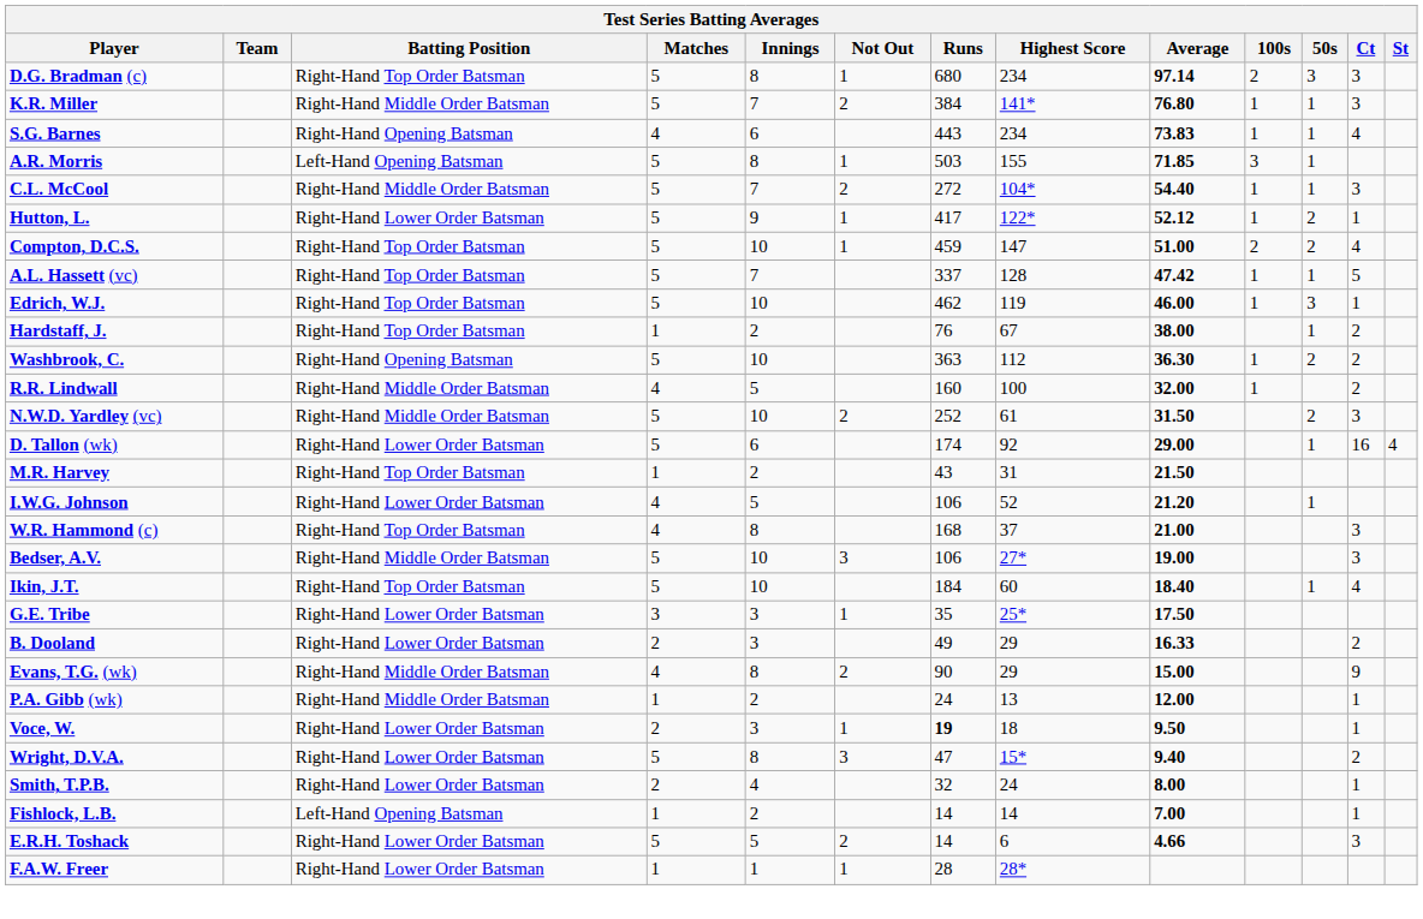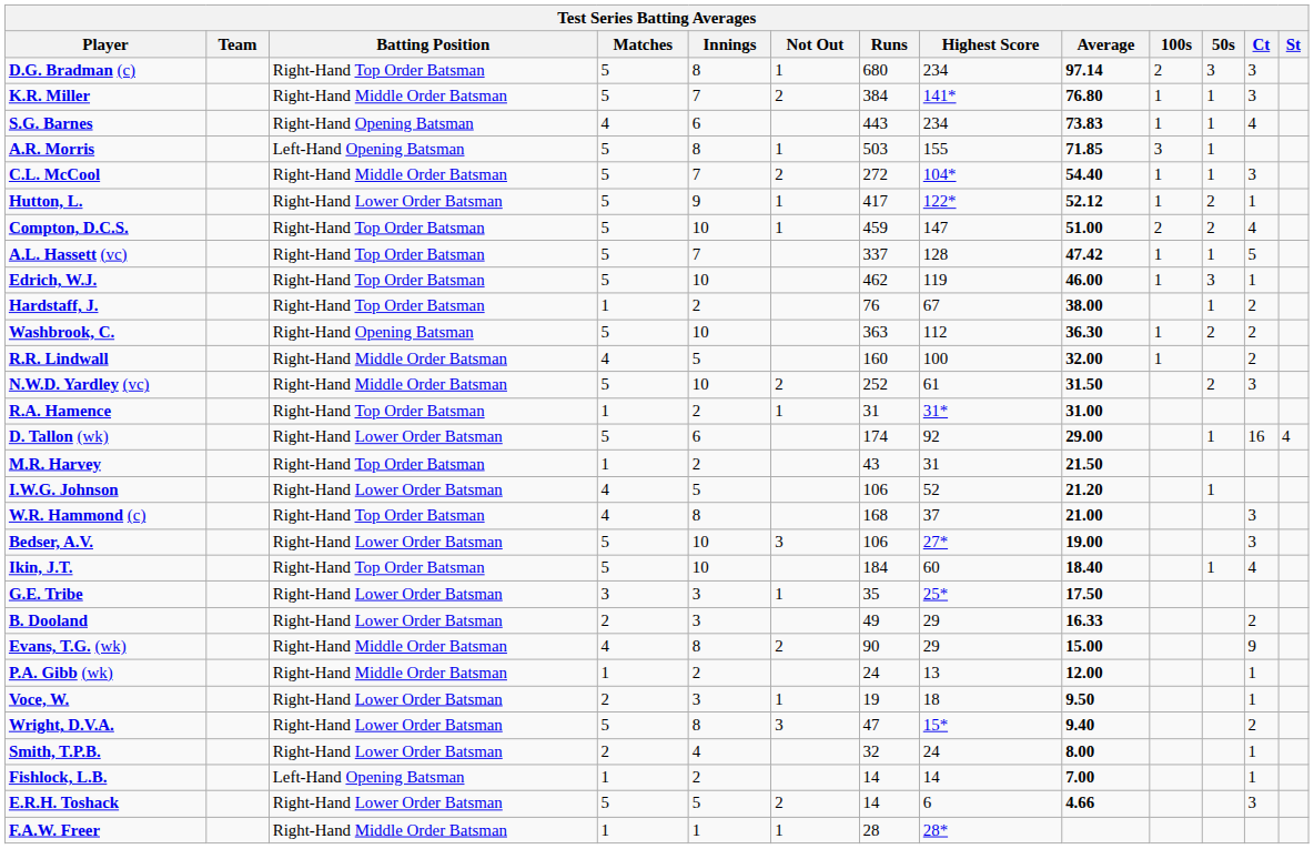 <table class="wikitable" style="width:100%;">
 <tr>
 <th colspan=13>Test Series Batting Averages</th>
 </tr>
 <tr>
 <th>Player</th>
 <th>Team</th>
 <th>Batting Position</th>
 <th>Matches</th>
 <th>Innings</th>
 <th>Not Out</th>
 <th>Runs</th>
 <th>Highest Score</th>
 <th>Average</th>
 <th>100s</th>
 <th>50s</th>
 <th><a href='#'>Ct</a></th>
 <th><a href='#'>St</a></th>
 </tr>
 <tr align=left>
 <td><strong><a href='#'>D.G. Bradman</a></strong> <a href='#'>(c)</a></td>
 <td></td>
 <td>Right-Hand <a href='#'>Top Order Batsman</a></td>
 <td>5</td>
 <td>8</td>
 <td>1</td>
 <td>680</td>
 <td>234</td>
 <td><strong>97.14</strong></td>
 <td>2</td>
 <td>3</td>
 <td>3</td>
 <td></td>
 </tr>
 <tr align=left>
 <td><strong><a href='#'>K.R. Miller</a></strong></td>
 <td></td>
 <td>Right-Hand <a href='#'>Middle Order Batsman</a></td>
 <td>5</td>
 <td>7</td>
 <td>2</td>
 <td>384</td>
 <td><a href='#'>141*</a></td>
 <td><strong>76.80</strong></td>
 <td>1</td>
 <td>1</td>
 <td>3</td>
 <td></td>
 </tr>
 <tr align=left>
 <td><strong><a href='#'>S.G. Barnes</a></strong></td>
 <td></td>
 <td>Right-Hand <a href='#'>Opening Batsman</a></td>
 <td>4</td>
 <td>6</td>
 <td></td>
 <td>443</td>
 <td>234</td>
 <td><strong>73.83</strong></td>
 <td>1</td>
 <td>1</td>
 <td>4</td>
 <td></td>
 </tr>
 <tr align=left>
 <td><strong><a href='#'>A.R. Morris</a></strong></td>
 <td></td>
 <td>Left-Hand <a href='#'>Opening Batsman</a></td>
 <td>5</td>
 <td>8</td>
 <td>1</td>
 <td>503</td>
 <td>155</td>
 <td><strong>71.85</strong></td>
 <td>3</td>
 <td>1</td>
 <td></td>
 <td></td>
 </tr>
 <tr align=left>
 <td><strong><a href='#'>C.L. McCool</a></strong></td>
 <td></td>
 <td>Right-Hand <a href='#'>Middle Order Batsman</a></td>
 <td>5</td>
 <td>7</td>
 <td>2</td>
 <td>272</td>
 <td><a href='#'>104*</a></td>
 <td><strong>54.40</strong></td>
 <td>1</td>
 <td>1</td>
 <td>3</td>
 <td></td>
 </tr>
 <tr align=left>
 <td><strong><a href='#'>Hutton, L.</a></strong></td>
 <td></td>
 <td>Right-Hand <a href='#'>Lower Order Batsman</a></td>
 <td>5</td>
 <td>9</td>
 <td>1</td>
 <td>417</td>
 <td><a href='#'>122*</a></td>
 <td><strong>52.12</strong></td>
 <td>1</td>
 <td>2</td>
 <td>1</td>
 <td></td>
 </tr>
 <tr align=left>
 <td><strong><a href='#'>Compton, D.C.S.</a></strong></td>
 <td></td>
 <td>Right-Hand <a href='#'>Top Order Batsman</a></td>
 <td>5</td>
 <td>10</td>
 <td>1</td>
 <td>459</td>
 <td>147</td>
 <td><strong>51.00</strong></td>
 <td>2</td>
 <td>2</td>
 <td>4</td>
 <td></td>
 </tr>
 <tr align=left>
 <td><strong><a href='#'>A.L. Hassett</a></strong> <a href='#'>(vc)</a></td>
 <td></td>
 <td>Right-Hand <a href='#'>Top Order Batsman</a></td>
 <td>5</td>
 <td>7</td>
 <td></td>
 <td>337</td>
 <td>128</td>
 <td><strong>47.42</strong></td>
 <td>1</td>
 <td>1</td>
 <td>5</td>
 <td></td>
 </tr>
 <tr align=left>
 <td><strong><a href='#'>Edrich, W.J.</a></strong></td>
 <td></td>
 <td>Right-Hand <a href='#'>Top Order Batsman</a></td>
 <td>5</td>
 <td>10</td>
 <td></td>
 <td>462</td>
 <td>119</td>
 <td><strong>46.00</strong></td>
 <td>1</td>
 <td>3</td>
 <td>1</td>
 <td></td>
 </tr>
 <tr align=left>
 <td><strong><a href='#'>Hardstaff, J.</a></strong></td>
 <td></td>
 <td>Right-Hand <a href='#'>Top Order Batsman</a></td>
 <td>1</td>
 <td>2</td>
 <td></td>
 <td>76</td>
 <td>67</td>
 <td><strong>38.00</strong></td>
 <td></td>
 <td>1</td>
 <td>2</td>
 <td></td>
 </tr>
 <tr align=left>
 <td><strong><a href='#'>Washbrook, C.</a></strong></td>
 <td></td>
 <td>Right-Hand <a href='#'>Opening Batsman</a></td>
 <td>5</td>
 <td>10</td>
 <td></td>
 <td>363</td>
 <td>112</td>
 <td><strong>36.30</strong></td>
 <td>1</td>
 <td>2</td>
 <td>2</td>
 <td></td>
 </tr>
 <tr align=left>
 <td><strong><a href='#'>R.R. Lindwall</a></strong></td>
 <td></td>
 <td>Right-Hand <a href='#'>Middle Order Batsman</a></td>
 <td>4</td>
 <td>5</td>
 <td></td>
 <td>160</td>
 <td>100</td>
 <td><strong>32.00</strong></td>
 <td>1</td>
 <td></td>
 <td>2</td>
 <td></td>
 </tr>
 <tr align=left>
 <td><strong><a href='#'>N.W.D. Yardley</a></strong> <a href='#'>(vc)</a></td>
 <td></td>
 <td>Right-Hand <a href='#'>Middle Order Batsman</a></td>
 <td>5</td>
 <td>10</td>
 <td>2</td>
 <td>252</td>
 <td>61</td>
 <td><strong>31.50</strong></td>
 <td></td>
 <td>2</td>
 <td>3</td>
 <td></td>
 </tr>
 <tr align=left>
+<td><strong><a href='#'>R.A. Hamence</a></strong></td>
+<td></td>
+<td>Right-Hand <a href='#'>Top Order Batsman</a></td>
+<td>1</td>
+<td>2</td>
+<td>1</td>
+<td>31</td>
+<td><a href='#'>31*</a></td>
+<td><strong>31.00</strong></td>
+<td></td>
+<td></td>
+<td></td>
+<td></td>
+</tr>
+<tr align=left>
 <td><strong><a href='#'>D. Tallon</a></strong> <a href='#'>(wk)</a></td>
 <td></td>
 <td>Right-Hand <a href='#'>Lower Order Batsman</a></td>
 <td>5</td>
 <td>6</td>
 <td></td>
 <td>174</td>
 <td>92</td>
 <td><strong>29.00</strong></td>
 <td></td>
 <td>1</td>
 <td>16</td>
 <td>4</td>
 </tr>
 <tr align=left>
 <td><strong><a href='#'>M.R. Harvey</a></strong></td>
 <td></td>
 <td>Right-Hand <a href='#'>Top Order Batsman</a></td>
 <td>1</td>
 <td>2</td>
 <td></td>
 <td>43</td>
 <td>31</td>
 <td><strong>21.50</strong></td>
 <td></td>
 <td></td>
 <td></td>
 <td></td>
 </tr>
 <tr align=left>
 <td><strong><a href='#'>I.W.G. Johnson</a></strong></td>
 <td></td>
 <td>Right-Hand <a href='#'>Lower Order Batsman</a></td>
 <td>4</td>
 <td>5</td>
 <td></td>
 <td>106</td>
 <td>52</td>
 <td><strong>21.20</strong></td>
 <td></td>
 <td>1</td>
 <td></td>
 <td></td>
 </tr>
 <tr align=left>
 <td><strong><a href='#'>W.R. Hammond</a></strong> <a href='#'>(c)</a></td>
 <td></td>
 <td>Right-Hand <a href='#'>Top Order Batsman</a></td>
 <td>4</td>
 <td>8</td>
 <td></td>
 <td>168</td>
 <td>37</td>
 <td><strong>21.00</strong></td>
 <td></td>
 <td></td>
 <td>3</td>
 <td></td>
 </tr>
 <tr align=left>
 <td><strong><a href='#'>Bedser, A.V.</a></strong></td>
 <td></td>
-<td>Right-Hand <a href='#'>Middle Order Batsman</a></td>
+<td>Right-Hand <a href='#'>Lower Order Batsman</a></td>
 <td>5</td>
 <td>10</td>
 <td>3</td>
 <td>106</td>
 <td><a href='#'>27*</a></td>
 <td><strong>19.00</strong></td>
 <td></td>
 <td></td>
 <td>3</td>
 <td></td>
 </tr>
 <tr align=left>
 <td><strong><a href='#'>Ikin, J.T.</a></strong></td>
 <td></td>
 <td>Right-Hand <a href='#'>Top Order Batsman</a></td>
 <td>5</td>
 <td>10</td>
 <td></td>
 <td>184</td>
 <td>60</td>
 <td><strong>18.40</strong></td>
 <td></td>
 <td>1</td>
 <td>4</td>
 <td></td>
 </tr>
 <tr align=left>
 <td><strong><a href='#'>G.E. Tribe</a></strong></td>
 <td></td>
 <td>Right-Hand <a href='#'>Lower Order Batsman</a></td>
 <td>3</td>
 <td>3</td>
 <td>1</td>
 <td>35</td>
 <td><a href='#'>25*</a></td>
 <td><strong>17.50</strong></td>
 <td></td>
 <td></td>
 <td></td>
 <td></td>
 </tr>
 <tr align=left>
 <td><strong><a href='#'>B. Dooland</a></strong></td>
 <td></td>
 <td>Right-Hand <a href='#'>Lower Order Batsman</a></td>
 <td>2</td>
 <td>3</td>
 <td></td>
 <td>49</td>
 <td>29</td>
 <td><strong>16.33</strong></td>
 <td></td>
 <td></td>
 <td>2</td>
 <td></td>
 </tr>
 <tr align=left>
 <td><strong><a href='#'>Evans, T.G.</a></strong> <a href='#'>(wk)</a></td>
 <td></td>
 <td>Right-Hand <a href='#'>Middle Order Batsman</a></td>
 <td>4</td>
 <td>8</td>
 <td>2</td>
 <td>90</td>
 <td>29</td>
 <td><strong>15.00</strong></td>
 <td></td>
 <td></td>
 <td>9</td>
 <td></td>
 </tr>
 <tr align=left>
 <td><strong><a href='#'>P.A. Gibb</a></strong> <a href='#'>(wk)</a></td>
 <td></td>
 <td>Right-Hand <a href='#'>Middle Order Batsman</a></td>
 <td>1</td>
 <td>2</td>
 <td></td>
 <td>24</td>
 <td>13</td>
 <td><strong>12.00</strong></td>
 <td></td>
 <td></td>
 <td>1</td>
 <td></td>
 </tr>
 <tr align=left>
 <td><strong><a href='#'>Voce, W.</a></strong></td>
 <td></td>
 <td>Right-Hand <a href='#'>Lower Order Batsman</a></td>
 <td>2</td>
 <td>3</td>
 <td>1</td>
-<td><strong>19</strong></td>
+<td>19</td>
 <td>18</td>
 <td><strong>9.50</strong></td>
 <td></td>
 <td></td>
 <td>1</td>
 <td></td>
 </tr>
 <tr align=left>
 <td><strong><a href='#'>Wright, D.V.A.</a></strong></td>
 <td></td>
 <td>Right-Hand <a href='#'>Lower Order Batsman</a></td>
 <td>5</td>
 <td>8</td>
 <td>3</td>
 <td>47</td>
 <td><a href='#'>15*</a></td>
 <td><strong>9.40</strong></td>
 <td></td>
 <td></td>
 <td>2</td>
 <td></td>
 </tr>
 <tr align=left>
 <td><strong><a href='#'>Smith, T.P.B.</a></strong></td>
 <td></td>
 <td>Right-Hand <a href='#'>Lower Order Batsman</a></td>
 <td>2</td>
 <td>4</td>
 <td></td>
 <td>32</td>
 <td>24</td>
 <td><strong>8.00</strong></td>
 <td></td>
 <td></td>
 <td>1</td>
 <td></td>
 </tr>
 <tr align=left>
 <td><strong><a href='#'>Fishlock, L.B.</a></strong></td>
 <td></td>
 <td>Left-Hand <a href='#'>Opening Batsman</a></td>
 <td>1</td>
 <td>2</td>
 <td></td>
 <td>14</td>
 <td>14</td>
 <td><strong>7.00</strong></td>
 <td></td>
 <td></td>
 <td>1</td>
 <td></td>
 </tr>
 <tr align=left>
 <td><strong><a href='#'>E.R.H. Toshack</a></strong></td>
 <td></td>
 <td>Right-Hand <a href='#'>Lower Order Batsman</a></td>
 <td>5</td>
 <td>5</td>
 <td>2</td>
 <td>14</td>
 <td>6</td>
 <td><strong>4.66</strong></td>
 <td></td>
 <td></td>
 <td>3</td>
 <td></td>
 </tr>
 <tr align=left>
 <td><strong><a href='#'>F.A.W. Freer</a></strong></td>
 <td></td>
-<td>Right-Hand <a href='#'>Lower Order Batsman</a></td>
+<td>Right-Hand <a href='#'>Middle Order Batsman</a></td>
 <td>1</td>
 <td>1</td>
 <td>1</td>
 <td>28</td>
 <td><a href='#'>28*</a></td>
 <td></td>
 <td></td>
 <td></td>
 <td></td>
 <td></td>
 </tr>
 </table>
